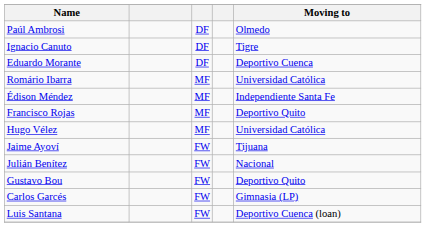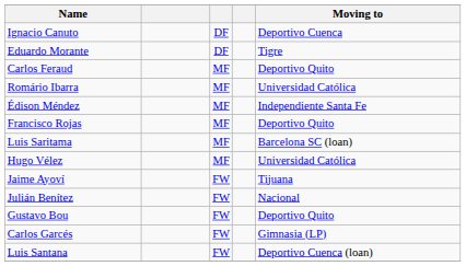 <table class="wikitable" style="text-align: center; width:50%">
 <tr>
 </tr>
 <tr>
 <th width=30% align="center">Name</th>
 <th width=15% align="center"></th>
 <th width=5% align="center"></th>
 <th width=5% align="center"></th>
 <th width=45% align="center">Moving to</th>
 </tr>
 <tr>
-<td align=left><a href='#'>Paúl Ambrosi</a></td>
+<td align=left><a href='#'>Ignacio Canuto</a></td>
 <td></td>
 <td><a href='#'>DF</a></td>
 <td></td>
-<td align=left><a href='#'>Olmedo</a> </td>
+<td align=left><a href='#'>Deportivo Cuenca</a> </td>
 </tr>
 <tr>
-<td align=left><a href='#'>Ignacio Canuto</a></td>
+<td align=left><a href='#'>Eduardo Morante</a></td>
 <td></td>
 <td><a href='#'>DF</a></td>
 <td></td>
 <td align=left><a href='#'>Tigre</a> </td>
 </tr>
 <tr>
-<td align=left><a href='#'>Eduardo Morante</a></td>
+<td align=left><a href='#'>Carlos Feraud</a></td>
 <td></td>
-<td><a href='#'>DF</a></td>
+<td><a href='#'>MF</a></td>
 <td></td>
-<td align=left><a href='#'>Deportivo Cuenca</a> </td>
+<td align=left><a href='#'>Deportivo Quito</a> </td>
 </tr>
 <tr>
 <td align=left><a href='#'>Romário Ibarra</a></td>
 <td></td>
 <td><a href='#'>MF</a></td>
 <td></td>
 <td align=left><a href='#'>Universidad Católica</a> </td>
 </tr>
 <tr>
 <td align=left><a href='#'>Édison Méndez</a></td>
 <td></td>
 <td><a href='#'>MF</a></td>
 <td></td>
 <td align=left><a href='#'>Independiente Santa Fe</a> </td>
 </tr>
 <tr>
 <td align=left><a href='#'>Francisco Rojas</a></td>
 <td></td>
 <td><a href='#'>MF</a></td>
 <td></td>
 <td align=left><a href='#'>Deportivo Quito</a> </td>
+</tr>
+<tr>
+<td align=left><a href='#'>Luis Saritama</a></td>
+<td></td>
+<td><a href='#'>MF</a></td>
+<td></td>
+<td align=left><a href='#'>Barcelona SC</a>  (loan)</td>
 </tr>
 <tr>
 <td align=left><a href='#'>Hugo Vélez</a></td>
 <td></td>
 <td><a href='#'>MF</a></td>
 <td></td>
 <td align=left><a href='#'>Universidad Católica</a> </td>
 </tr>
 <tr>
 <td align=left><a href='#'>Jaime Ayoví</a></td>
 <td></td>
 <td><a href='#'>FW</a></td>
 <td></td>
 <td align=left><a href='#'>Tijuana</a> </td>
 </tr>
 <tr>
 <td align=left><a href='#'>Julián Benítez</a></td>
 <td></td>
 <td><a href='#'>FW</a></td>
 <td></td>
 <td align=left><a href='#'>Nacional</a> </td>
 </tr>
 <tr>
 <td align=left><a href='#'>Gustavo Bou</a></td>
 <td></td>
 <td><a href='#'>FW</a></td>
 <td></td>
 <td align=left><a href='#'>Deportivo Quito</a> </td>
 </tr>
 <tr>
 <td align=left><a href='#'>Carlos Garcés</a></td>
 <td></td>
 <td><a href='#'>FW</a></td>
 <td></td>
 <td align=left><a href='#'>Gimnasia (LP)</a> </td>
 </tr>
 <tr>
 <td align=left><a href='#'>Luis Santana</a></td>
 <td></td>
 <td><a href='#'>FW</a></td>
 <td></td>
 <td align=left><a href='#'>Deportivo Cuenca</a>  (loan)</td>
 </tr>
 <tr>
 </tr>
 </table>
